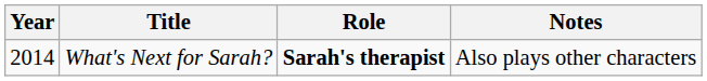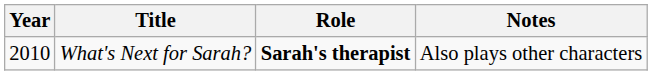 <table class="wikitable">
 <tr>
 <th>Year</th>
 <th>Title</th>
 <th>Role</th>
 <th>Notes</th>
 </tr>
 <tr>
-<td>2014</td>
+<td>2010</td>
 <td><em>What's Next for Sarah?</em></td>
 <td><strong>Sarah's therapist</strong></td>
 <td>Also plays other characters</td>
 </tr>
 </table>
